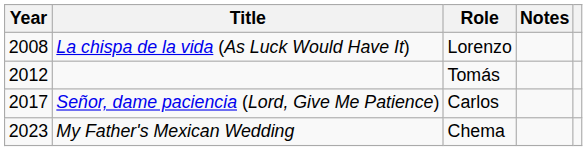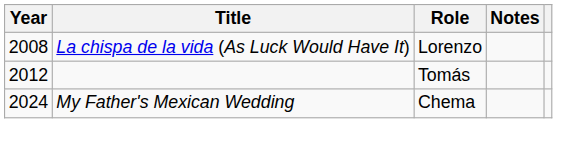 <table class="wikitable sortable">
 <tr>
 <th>Year</th>
 <th>Title</th>
 <th>Role</th>
 <th class="unsortable">Notes</th>
 <th></th>
 </tr>
 <tr>
 <td>2008</td>
 <td><a href='#'><em>La chispa de la vida</em></a> (<em>As Luck Would Have It</em>)</td>
 <td>Lorenzo</td>
 <td></td>
 <td align = "center"></td>
 </tr>
 <tr>
 <td>2012</td>
 <td><em></em></td>
 <td>Tomás</td>
 <td></td>
 <td align = "center"></td>
 </tr>
 <tr>
-<td>2017</td>
-<td><em><a href='#'>Señor, dame paciencia</a></em> (<em>Lord, Give Me Patience</em>)</td>
-<td>Carlos</td>
-<td></td>
-<td align = "center"></td>
-</tr>
-<tr>
-<td>2023</td>
+<td>2024</td>
 <td><em>My Father's Mexican Wedding</em></td>
 <td>Chema</td>
 <td></td>
 <td></td>
 </tr>
 </table>
